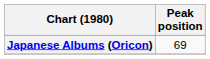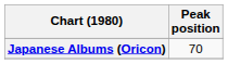 <table class="wikitable plainrowheaders sortable" style="text-align:center;">
 <tr>
 <th>Chart (1980)</th>
 <th>Peak<br>position</th>
 </tr>
 <tr>
 </tr>
 <tr>
 <th scope="row"><a href='#'>Japanese Albums</a> (<a href='#'>Oricon</a>)</th>
-<td align="center">69</td>
+<td align="center">70</td>
 </tr>
 <tr>
 </tr>
 <tr>
 </tr>
 <tr>
 </tr>
 </table>
